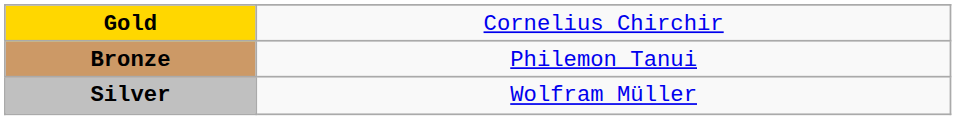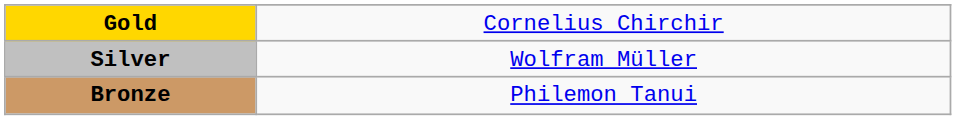 <table class="wikitable" style="text-align:center; " width="35%">
 <tr>
 <td bgcolor="gold"><strong>Gold</strong></td>
 <td><a href='#'>Cornelius Chirchir</a><br>  <small><em></em></small></td>
 </tr>
 <tr>
+<td bgcolor="silver"><strong>Silver</strong></td>
+<td><a href='#'>Wolfram Müller</a><br>  <small><em></em></small></td>
+</tr>
+<tr>
 <td bgcolor="CC9966"><strong>Bronze</strong></td>
 <td><a href='#'>Philemon Tanui</a><br>  <small><em></em></small></td>
 </tr>
-<tr>
-<td bgcolor="silver"><strong>Silver</strong></td>
-<td><a href='#'>Wolfram Müller</a><br>  <small><em></em></small></td>
-</tr>
 </table>
